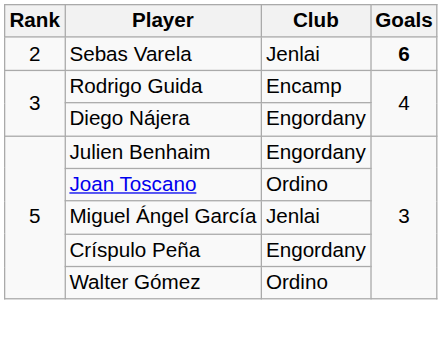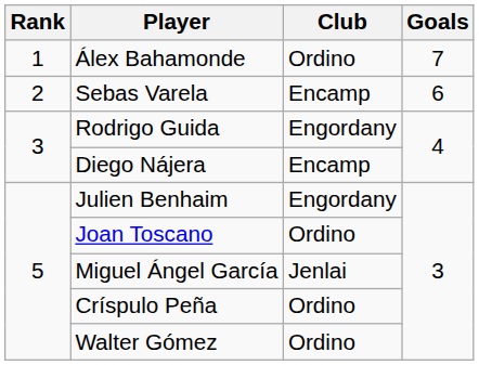 <table class="wikitable" style="text-align:center">
 <tr>
 <th>Rank</th>
 <th>Player</th>
 <th>Club</th>
 <th>Goals</th>
 </tr>
 <tr>
+<td>1</td>
+<td align="left"> Álex Bahamonde</td>
+<td align="left">Ordino</td>
+<td>7</td>
+</tr>
+<tr>
 <td>2</td>
 <td align="left"> Sebas Varela</td>
-<td align="left">Jenlai</td>
-<td><strong>6</strong></td>
+<td align="left">Encamp</td>
+<td>6</td>
 </tr>
 <tr>
 <td rowspan=2>3</td>
 <td align="left"> Rodrigo Guida</td>
-<td align="left">Encamp</td>
+<td align="left">Engordany</td>
 <td rowspan=2>4</td>
 </tr>
 <tr>
 <td align="left"> Diego Nájera</td>
-<td align="left">Engordany</td>
+<td align="left">Encamp</td>
 </tr>
 <tr>
 <td rowspan=5>5</td>
 <td align="left"> Julien Benhaim</td>
 <td align="left">Engordany</td>
 <td rowspan=5>3</td>
 </tr>
 <tr>
 <td align="left"> <a href='#'>Joan Toscano</a></td>
 <td align="left">Ordino</td>
 </tr>
 <tr>
 <td align="left"> Miguel Ángel García</td>
 <td align="left">Jenlai</td>
 </tr>
 <tr>
 <td align="left"> Críspulo Peña</td>
-<td align="left">Engordany</td>
+<td align="left">Ordino</td>
 </tr>
 <tr>
 <td align="left"> Walter Gómez</td>
 <td align="left">Ordino</td>
 </tr>
 </table>
